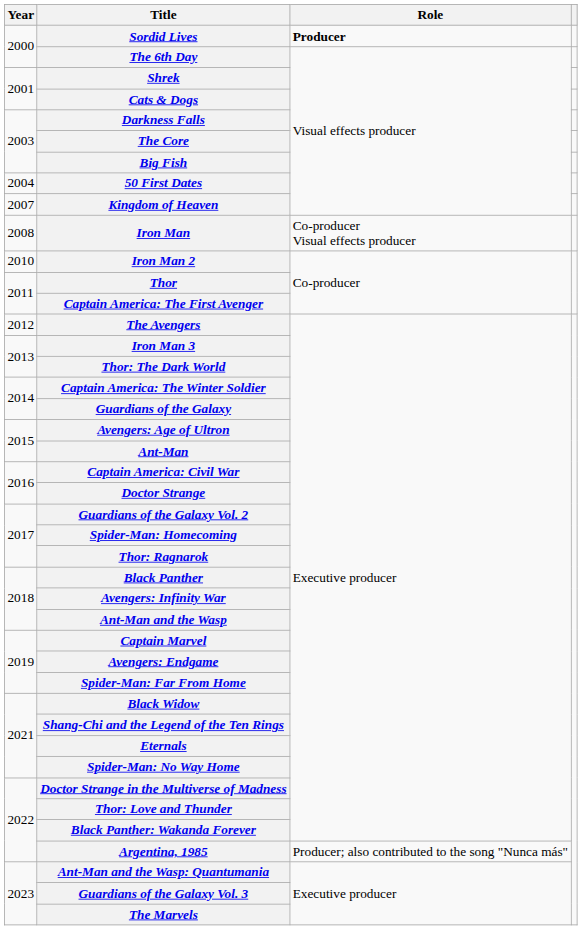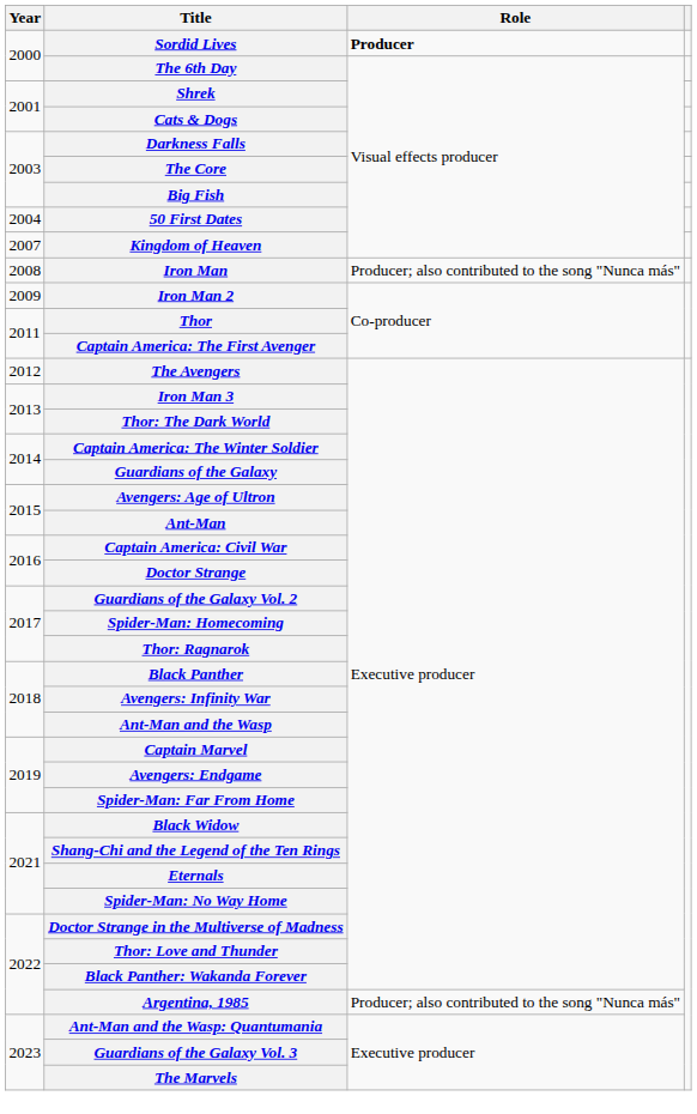 <table class="wikitable plainrowheaders">
 <tr style="background:#ccc; text-align:center;">
 <th scope="col">Year</th>
 <th scope="col">Title</th>
 <th scope="col">Role</th>
 <th scope="col"></th>
 </tr>
 <tr>
 <td rowspan="2">2000</td>
 <th scope="row"><em><a href='#'>Sordid Lives</a></em></th>
 <td><strong>Producer</strong></td>
 <td style="text-align:center;"></td>
 </tr>
 <tr>
 <th scope="row"><em><a href='#'>The 6th Day</a></em></th>
 <td rowspan="8">Visual effects producer</td>
 <td style="text-align:center;"></td>
 </tr>
 <tr>
 <td rowspan="2">2001</td>
 <th scope="row"><em><a href='#'>Shrek</a></em></th>
 <td style="text-align:center;"></td>
 </tr>
 <tr>
 <th scope="row"><em><a href='#'>Cats & Dogs</a></em></th>
 <td style="text-align:center;"></td>
 </tr>
 <tr>
 <td rowspan="3">2003</td>
 <th scope="row"><em><a href='#'>Darkness Falls</a></em></th>
 <td style="text-align:center;"></td>
 </tr>
 <tr>
 <th scope="row"><em><a href='#'>The Core</a></em></th>
 <td style="text-align:center;"></td>
 </tr>
 <tr>
 <th scope="row"><em><a href='#'>Big Fish</a></em></th>
 <td style="text-align:center;"></td>
 </tr>
 <tr>
 <td>2004</td>
 <th scope="row"><em><a href='#'>50 First Dates</a></em></th>
 <td style="text-align:center;"></td>
 </tr>
 <tr>
 <td>2007</td>
 <th scope="row"><em><a href='#'>Kingdom of Heaven</a></em></th>
 <td style="text-align:center;"></td>
 </tr>
 <tr>
 <td>2008</td>
 <th scope="row"><em><a href='#'>Iron Man</a></em></th>
-<td>Co-producer<br>Visual effects producer</td>
+<td>Producer; also contributed to the song "Nunca más"</td>
 <td style="text-align:center;"><br></td>
 </tr>
 <tr>
-<td>2010</td>
+<td>2009</td>
 <th scope="row"><em><a href='#'>Iron Man 2</a></em></th>
 <td rowspan="3">Co-producer</td>
 <td rowspan="3" style="text-align:center;"></td>
 </tr>
 <tr>
 <td rowspan="2">2011</td>
 <th scope="row"><em><a href='#'>Thor</a></em></th>
 </tr>
 <tr>
 <th scope="row"><em><a href='#'>Captain America: The First Avenger</a></em></th>
 </tr>
 <tr>
 <td>2012</td>
 <th scope="row"><em><a href='#'>The Avengers</a></em></th>
 <td rowspan="25">Executive producer</td>
 <td rowspan="29" style="text-align:center;"></td>
 </tr>
 <tr>
 <td rowspan="2">2013</td>
 <th scope="row"><em><a href='#'>Iron Man 3</a></em></th>
 </tr>
 <tr>
 <th scope="row"><em><a href='#'>Thor: The Dark World</a></em></th>
 </tr>
 <tr>
 <td rowspan="2">2014</td>
 <th scope="row"><em><a href='#'>Captain America: The Winter Soldier</a></em></th>
 </tr>
 <tr>
 <th scope="row"><em><a href='#'>Guardians of the Galaxy</a></em></th>
 </tr>
 <tr>
 <td rowspan="2">2015</td>
 <th scope="row"><em><a href='#'>Avengers: Age of Ultron</a></em></th>
 </tr>
 <tr>
 <th scope="row"><em><a href='#'>Ant-Man</a></em></th>
 </tr>
 <tr>
 <td rowspan="2">2016</td>
 <th scope="row"><em><a href='#'>Captain America: Civil War</a></em></th>
 </tr>
 <tr>
 <th scope="row"><em><a href='#'>Doctor Strange</a></em></th>
 </tr>
 <tr>
 <td rowspan="3">2017</td>
 <th scope="row"><em><a href='#'>Guardians of the Galaxy Vol. 2</a></em></th>
 </tr>
 <tr>
 <th scope="row"><em><a href='#'>Spider-Man: Homecoming</a></em></th>
 </tr>
 <tr>
 <th scope="row"><em><a href='#'>Thor: Ragnarok</a></em></th>
 </tr>
 <tr>
 <td rowspan="3">2018</td>
 <th scope="row"><em><a href='#'>Black Panther</a></em></th>
 </tr>
 <tr>
 <th scope="row"><em><a href='#'>Avengers: Infinity War</a></em></th>
 </tr>
 <tr>
 <th scope="row"><em><a href='#'>Ant-Man and the Wasp</a></em></th>
 </tr>
 <tr>
 <td rowspan="3">2019</td>
 <th scope="row"><em><a href='#'>Captain Marvel</a></em></th>
 </tr>
 <tr>
 <th scope="row"><em><a href='#'>Avengers: Endgame</a></em></th>
 </tr>
 <tr>
 <th scope="row"><em><a href='#'>Spider-Man: Far From Home</a></em></th>
 </tr>
 <tr>
 <td rowspan="4">2021</td>
 <th scope="row"><em><a href='#'>Black Widow</a></em></th>
 </tr>
 <tr>
 <th scope="row"><em><a href='#'>Shang-Chi and the Legend of the Ten Rings</a></em></th>
 </tr>
 <tr>
 <th scope="row"><em><a href='#'>Eternals</a></em></th>
 </tr>
 <tr>
 <th scope="row"><em><a href='#'>Spider-Man: No Way Home</a></em></th>
 </tr>
 <tr>
 <td rowspan="4">2022</td>
 <th scope="row"><em><a href='#'>Doctor Strange in the Multiverse of Madness</a></em></th>
 </tr>
 <tr>
 <th scope="row"><em><a href='#'>Thor: Love and Thunder</a></em></th>
 </tr>
 <tr>
 <th scope="row"><em><a href='#'>Black Panther: Wakanda Forever</a></em></th>
 </tr>
 <tr>
 <th scope="row"><em><a href='#'>Argentina, 1985</a></em></th>
 <td>Producer; also contributed to the song "Nunca más"</td>
 </tr>
 <tr>
 <td rowspan="3">2023</td>
 <th scope="row"><em><a href='#'>Ant-Man and the Wasp: Quantumania</a></em></th>
 <td rowspan="3">Executive producer</td>
 </tr>
 <tr>
 <th scope="row"><em><a href='#'>Guardians of the Galaxy Vol. 3</a></em></th>
 </tr>
 <tr>
 <th scope="row"><em><a href='#'>The Marvels</a></em></th>
 </tr>
 </table>
